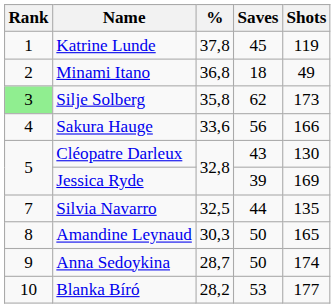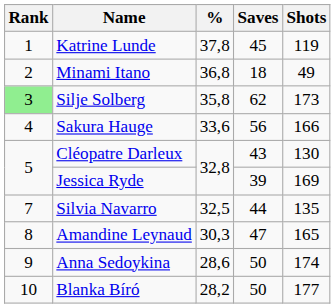 <table class="wikitable sortable" style="text-align: center;">
 <tr>
 <th>Rank</th>
 <th>Name</th>
 <th>%</th>
 <th>Saves</th>
 <th>Shots</th>
 </tr>
 <tr>
 <td>1</td>
 <td style="text-align: left;"> <a href='#'>Katrine Lunde</a></td>
 <td>37,8</td>
 <td>45</td>
 <td>119</td>
 </tr>
 <tr>
 <td>2</td>
 <td style="text-align: left;"> <a href='#'>Minami Itano</a></td>
 <td>36,8</td>
 <td>18</td>
 <td>49</td>
 </tr>
 <tr>
 <td style="background: lightgreen;">3</td>
 <td style="text-align: left;"> <a href='#'>Silje Solberg</a></td>
 <td>35,8</td>
 <td>62</td>
 <td>173</td>
 </tr>
 <tr>
 <td>4</td>
 <td style="text-align: left;"> <a href='#'>Sakura Hauge</a></td>
 <td>33,6</td>
 <td>56</td>
 <td>166</td>
 </tr>
 <tr>
 <td rowspan="2">5</td>
 <td style="text-align: left;"> <a href='#'>Cléopatre Darleux</a></td>
 <td rowspan="2">32,8</td>
 <td>43</td>
 <td>130</td>
 </tr>
 <tr>
 <td style="text-align: left;"> <a href='#'>Jessica Ryde</a></td>
 <td>39</td>
 <td>169</td>
 </tr>
 <tr>
 <td>7</td>
 <td style="text-align: left;"> <a href='#'>Silvia Navarro</a></td>
 <td>32,5</td>
 <td>44</td>
 <td>135</td>
 </tr>
 <tr>
 <td>8</td>
 <td style="text-align: left;"> <a href='#'>Amandine Leynaud</a></td>
 <td>30,3</td>
-<td>50</td>
+<td>47</td>
 <td>165</td>
 </tr>
 <tr>
 <td>9</td>
 <td style="text-align: left;"> <a href='#'>Anna Sedoykina</a></td>
-<td>28,7</td>
+<td>28,6</td>
 <td>50</td>
 <td>174</td>
 </tr>
 <tr>
 <td>10</td>
 <td style="text-align: left;"> <a href='#'>Blanka Bíró</a></td>
 <td>28,2</td>
-<td>53</td>
+<td>50</td>
 <td>177</td>
 </tr>
 </table>
